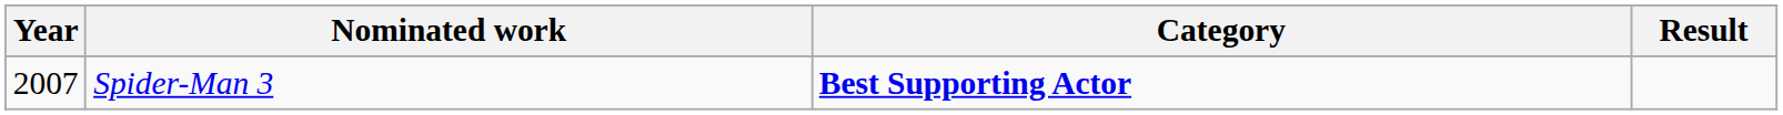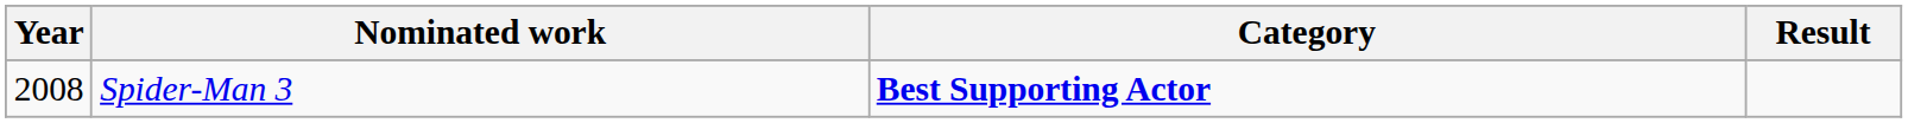 <table class="wikitable sortable">
 <tr>
 <th scope="col" style="width:1em;">Year</th>
 <th scope="col" style="width:35em;">Nominated work</th>
 <th scope="col" style="width:40em;">Category</th>
 <th scope="col" style="width:5em;">Result</th>
 </tr>
 <tr>
-<td>2007</td>
+<td>2008</td>
 <td><em><a href='#'>Spider-Man 3</a></em></td>
 <td><strong><a href='#'>Best Supporting Actor</a></strong></td>
 <td></td>
 </tr>
 </table>
